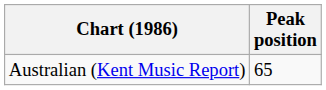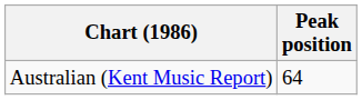 <table class="wikitable sortable plainrowheaders">
 <tr>
 <th scope="col">Chart (1986)</th>
 <th scope="col">Peak<br>position</th>
 </tr>
 <tr>
 <td>Australian (<a href='#'>Kent Music Report</a>)</td>
-<td>65</td>
+<td>64</td>
 </tr>
 </table>
